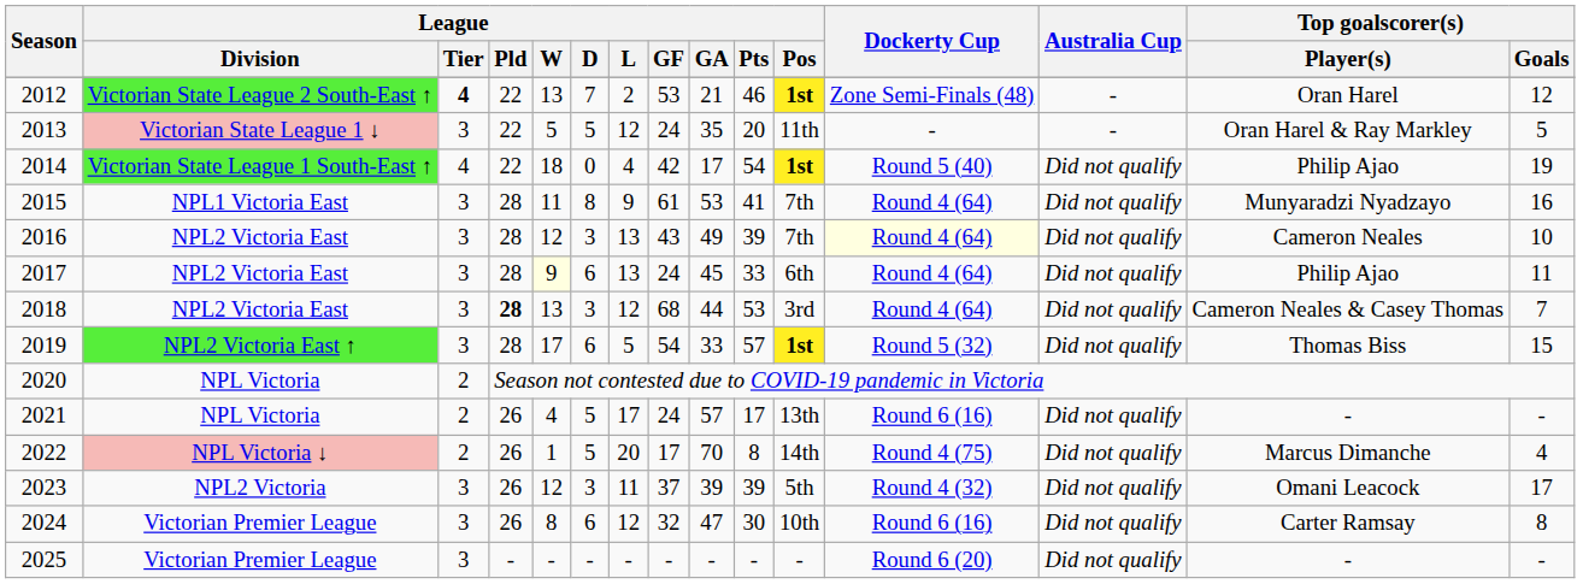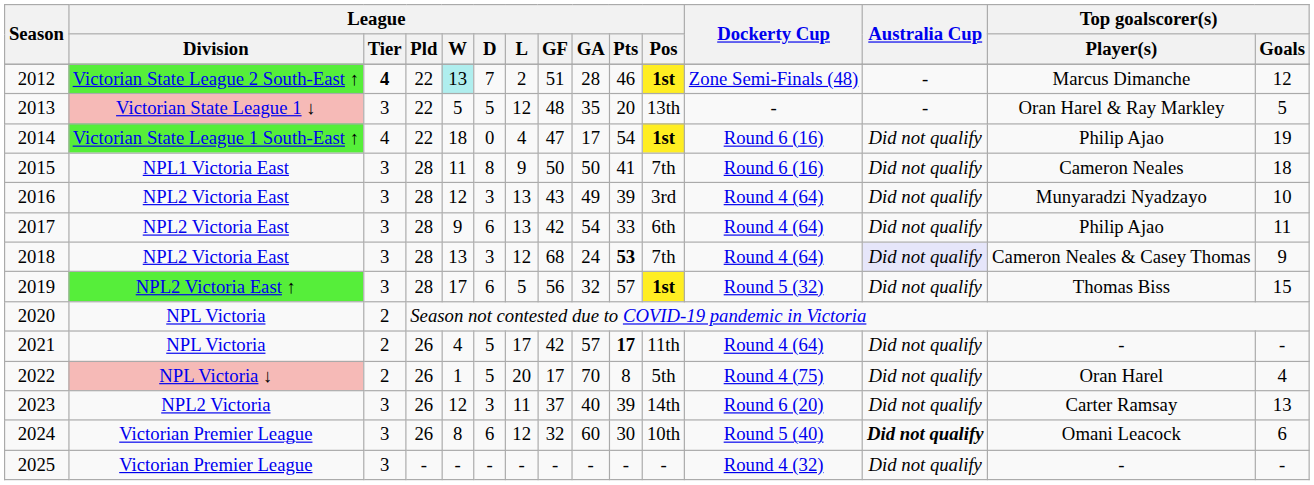 <table class="wikitable sortable" style="text-align: center">
 <tr>
 <th rowspan="2" scope="col">Season</th>
 <th colspan="10">League</th>
 <th rowspan="2" scope="col"><a href='#'>Dockerty Cup</a></th>
 <th rowspan="2" scope="col"><a href='#'>Australia Cup</a></th>
 <th colspan="2" scope="col">Top goalscorer(s)</th>
 </tr>
 <tr>
 <th scope="col">Division</th>
 <th>Tier</th>
 <th width="20" scope="col" data-sort-type="number">Pld</th>
 <th width="20" scope="col" data-sort-type="number">W</th>
 <th width="20" scope="col" data-sort-type="number">D</th>
 <th width="20" scope="col" data-sort-type="number">L</th>
 <th width="20" scope="col" data-sort-type="number">GF</th>
 <th width="20" scope="col" data-sort-type="number">GA</th>
 <th width="20" scope="col" data-sort-type="number">Pts</th>
 <th scope="col" data-sort-type="number">Pos</th>
 <th scope="col">Player(s)</th>
 <th scope="col" data-sort-value="number">Goals</th>
 </tr>
 <tr class="sortable">
 </tr>
 <tr>
 <td>2012</td>
 <td style="background:#56ee3a;"><a href='#'>Victorian State League 2 South-East</a> ↑</td>
 <td><strong>4</strong></td>
 <td>22</td>
-<td>13</td>
+<td style="background: paleturquoise;">13</td>
 <td>7</td>
 <td>2</td>
-<td>53</td>
-<td>21</td>
+<td>51</td>
+<td>28</td>
 <td>46</td>
 <td style="background:#FE2;"><strong>1st</strong></td>
 <td><a href='#'>Zone Semi-Finals (48)</a></td>
 <td>-</td>
-<td>Oran Harel</td>
+<td>Marcus Dimanche</td>
 <td>12</td>
 </tr>
 <tr>
 <td>2013</td>
 <td style="background:#f6bab7;"><a href='#'>Victorian State League 1</a> ↓</td>
 <td>3</td>
 <td>22</td>
 <td>5</td>
 <td>5</td>
 <td>12</td>
-<td>24</td>
+<td>48</td>
 <td>35</td>
 <td>20</td>
-<td>11th</td>
+<td>13th</td>
 <td>-</td>
 <td>-</td>
 <td>Oran Harel & Ray Markley</td>
 <td>5</td>
 </tr>
 <tr>
 <td>2014</td>
 <td style="background:#56ee3a;"><a href='#'>Victorian State League 1 South-East</a> ↑</td>
 <td>4</td>
 <td>22</td>
 <td>18</td>
 <td>0</td>
 <td>4</td>
-<td>42</td>
+<td>47</td>
 <td>17</td>
 <td>54</td>
 <td style="background:#FE2;"><strong>1st</strong></td>
-<td><a href='#'>Round 5 (40)</a></td>
+<td><a href='#'>Round 6 (16)</a></td>
 <td><em>Did not qualify</em></td>
 <td>Philip Ajao</td>
 <td>19</td>
 </tr>
 <tr>
 <td>2015</td>
 <td><a href='#'>NPL1 Victoria East</a></td>
 <td>3</td>
 <td>28</td>
 <td>11</td>
 <td>8</td>
 <td>9</td>
-<td>61</td>
-<td>53</td>
+<td>50</td>
+<td>50</td>
 <td>41</td>
 <td>7th</td>
-<td><a href='#'>Round 4 (64)</a></td>
+<td><a href='#'>Round 6 (16)</a></td>
 <td><em>Did not qualify</em></td>
-<td>Munyaradzi Nyadzayo</td>
-<td>16</td>
+<td>Cameron Neales</td>
+<td>18</td>
 </tr>
 <tr>
 <td>2016</td>
 <td><a href='#'>NPL2 Victoria East</a></td>
 <td>3</td>
 <td>28</td>
 <td>12</td>
 <td>3</td>
 <td>13</td>
 <td>43</td>
 <td>49</td>
 <td>39</td>
-<td>7th</td>
-<td style="background: lightyellow;"><a href='#'>Round 4 (64)</a></td>
+<td>3rd</td>
+<td><a href='#'>Round 4 (64)</a></td>
 <td><em>Did not qualify</em></td>
-<td>Cameron Neales</td>
+<td>Munyaradzi Nyadzayo</td>
 <td>10</td>
 </tr>
 <tr>
 <td>2017</td>
 <td><a href='#'>NPL2 Victoria East</a></td>
 <td>3</td>
 <td>28</td>
-<td style="background: lightyellow;">9</td>
+<td>9</td>
 <td>6</td>
 <td>13</td>
-<td>24</td>
-<td>45</td>
+<td>42</td>
+<td>54</td>
 <td>33</td>
 <td>6th</td>
 <td><a href='#'>Round 4 (64)</a></td>
 <td><em>Did not qualify</em></td>
 <td>Philip Ajao</td>
 <td>11</td>
 </tr>
 <tr>
 <td>2018</td>
 <td><a href='#'>NPL2 Victoria East</a></td>
 <td>3</td>
-<td><strong>28</strong></td>
+<td>28</td>
 <td>13</td>
 <td>3</td>
 <td>12</td>
 <td>68</td>
-<td>44</td>
-<td>53</td>
-<td>3rd</td>
+<td>24</td>
+<td><strong>53</strong></td>
+<td>7th</td>
 <td><a href='#'>Round 4 (64)</a></td>
-<td><em>Did not qualify</em></td>
+<td style="background: lavender;"><em>Did not qualify</em></td>
 <td>Cameron Neales & Casey Thomas</td>
-<td>7</td>
+<td>9</td>
 </tr>
 <tr>
 <td>2019</td>
 <td style="background:#56ee3a;"><a href='#'>NPL2 Victoria East</a> ↑</td>
 <td>3</td>
 <td>28</td>
 <td>17</td>
 <td>6</td>
 <td>5</td>
-<td>54</td>
-<td>33</td>
+<td>56</td>
+<td>32</td>
 <td>57</td>
 <td style="background:#FE2;"><strong>1st</strong></td>
 <td><a href='#'>Round 5 (32)</a></td>
 <td><em>Did not qualify</em></td>
 <td>Thomas Biss</td>
 <td>15</td>
 </tr>
 <tr>
 <td>2020</td>
 <td><a href='#'>NPL Victoria</a></td>
 <td>2</td>
 <td align=left colspan="12"><em>Season not contested due to <a href='#'>COVID-19 pandemic in Victoria</a></em></td>
 </tr>
 <tr>
 <td>2021</td>
 <td><a href='#'>NPL Victoria</a></td>
 <td>2</td>
 <td>26</td>
 <td>4</td>
 <td>5</td>
 <td>17</td>
-<td>24</td>
+<td>42</td>
 <td>57</td>
-<td>17</td>
-<td>13th</td>
-<td><a href='#'>Round 6 (16)</a></td>
+<td><strong>17</strong></td>
+<td>11th</td>
+<td><a href='#'>Round 4 (64)</a></td>
 <td><em>Did not qualify</em></td>
 <td>-</td>
 <td>-</td>
 </tr>
 <tr>
 <td>2022</td>
 <td style="background:#f6bab7;"><a href='#'>NPL Victoria</a> ↓</td>
 <td>2</td>
 <td>26</td>
 <td>1</td>
 <td>5</td>
 <td>20</td>
 <td>17</td>
 <td>70</td>
 <td>8</td>
-<td>14th</td>
+<td>5th</td>
 <td><a href='#'>Round 4 (75)</a></td>
 <td><em>Did not qualify</em></td>
-<td>Marcus Dimanche</td>
+<td>Oran Harel</td>
 <td>4</td>
 </tr>
 <tr>
 <td>2023</td>
 <td><a href='#'>NPL2 Victoria</a></td>
 <td>3</td>
 <td>26</td>
 <td>12</td>
 <td>3</td>
 <td>11</td>
 <td>37</td>
+<td>40</td>
 <td>39</td>
-<td>39</td>
-<td>5th</td>
-<td><a href='#'>Round 4 (32)</a></td>
+<td>14th</td>
+<td><a href='#'>Round 6 (20)</a></td>
 <td><em>Did not qualify</em></td>
-<td>Omani Leacock</td>
-<td>17</td>
+<td>Carter Ramsay</td>
+<td>13</td>
 </tr>
 <tr>
 <td>2024</td>
 <td><a href='#'>Victorian Premier League</a></td>
 <td>3</td>
 <td>26</td>
 <td>8</td>
 <td>6</td>
 <td>12</td>
 <td>32</td>
-<td>47</td>
+<td>60</td>
 <td>30</td>
 <td>10th</td>
-<td><a href='#'>Round 6 (16)</a></td>
-<td><em>Did not qualify</em></td>
-<td>Carter Ramsay</td>
-<td>8</td>
+<td><a href='#'>Round 5 (40)</a></td>
+<td><strong><em>Did not qualify</em></strong></td>
+<td>Omani Leacock</td>
+<td>6</td>
 </tr>
 <tr>
 <td>2025</td>
 <td><a href='#'>Victorian Premier League</a></td>
 <td>3</td>
 <td>-</td>
 <td>-</td>
 <td>-</td>
 <td>-</td>
 <td>-</td>
 <td>-</td>
 <td>-</td>
 <td>-</td>
-<td><a href='#'>Round 6 (20)</a></td>
+<td><a href='#'>Round 4 (32)</a></td>
 <td><em>Did not qualify</em></td>
 <td>-</td>
 <td>-</td>
 </tr>
 </table>
